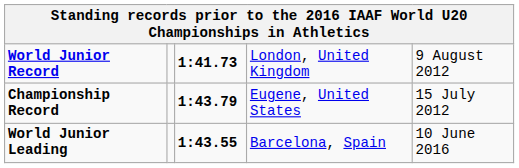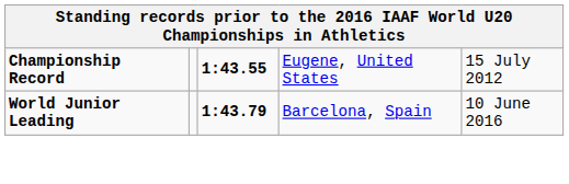 <table class="wikitable" width=75%>
 <tr>
 <th colspan="5">Standing records prior to the 2016 IAAF World U20 Championships in Athletics</th>
 </tr>
 <tr>
-<td><strong><a href='#'>World Junior Record</a></strong></td>
-<td></td>
-<td><strong>1:41.73</strong></td>
-<td><a href='#'>London</a>, <a href='#'>United Kingdom</a></td>
-<td>9 August 2012</td>
-</tr>
-<tr>
 <td><strong>Championship Record</strong></td>
 <td></td>
-<td><strong>1:43.79</strong></td>
+<td><strong>1:43.55</strong></td>
 <td><a href='#'>Eugene</a>, <a href='#'>United States</a></td>
 <td>15 July 2012</td>
 </tr>
 <tr>
 <td><strong>World Junior Leading</strong></td>
 <td></td>
-<td><strong>1:43.55</strong></td>
+<td><strong>1:43.79</strong></td>
 <td><a href='#'>Barcelona</a>, <a href='#'>Spain</a></td>
 <td>10 June 2016</td>
 </tr>
 </table>
